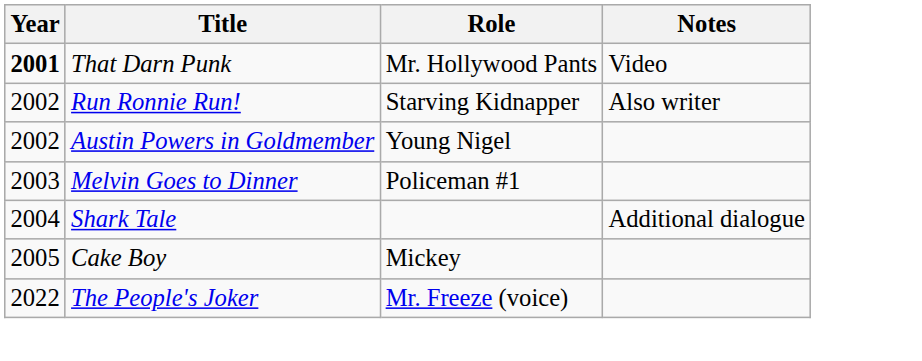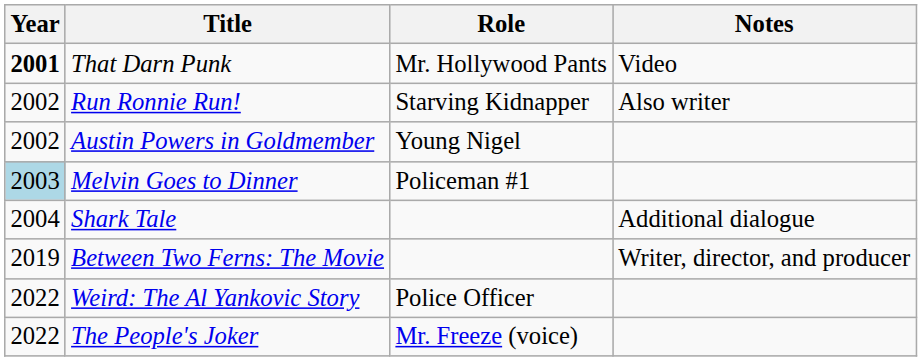 <table class="wikitable sortable plainrowheaders">
 <tr>
 <th scope="col">Year</th>
 <th scope="col">Title</th>
 <th scope="col">Role</th>
 <th scope="col">Notes</th>
 </tr>
 <tr>
 <td><strong>2001</strong></td>
 <td><em>That Darn Punk</em></td>
 <td>Mr. Hollywood Pants</td>
 <td>Video</td>
 </tr>
 <tr>
 <td>2002</td>
 <td><em><a href='#'>Run Ronnie Run!</a></em></td>
 <td>Starving Kidnapper</td>
 <td>Also writer</td>
 </tr>
 <tr>
 <td>2002</td>
 <td><em><a href='#'>Austin Powers in Goldmember</a></em></td>
 <td>Young Nigel</td>
 <td></td>
 </tr>
 <tr>
-<td>2003</td>
+<td style="background: lightblue;">2003</td>
 <td><em><a href='#'>Melvin Goes to Dinner</a></em></td>
 <td>Policeman #1</td>
 <td></td>
 </tr>
 <tr>
 <td>2004</td>
 <td><em><a href='#'>Shark Tale</a></em></td>
 <td></td>
 <td>Additional dialogue</td>
 </tr>
 <tr>
-<td>2005</td>
-<td><em>Cake Boy</em></td>
-<td>Mickey</td>
+<td>2019</td>
+<td><em><a href='#'>Between Two Ferns: The Movie</a></em></td>
+<td></td>
+<td>Writer, director, and producer</td>
+</tr>
+<tr>
+<td>2022</td>
+<td><em><a href='#'>Weird: The Al Yankovic Story</a></em></td>
+<td>Police Officer</td>
 <td></td>
 </tr>
 <tr>
 <td>2022</td>
 <td><em><a href='#'>The People's Joker</a></em></td>
 <td><a href='#'>Mr. Freeze</a> (voice)</td>
 <td></td>
 </tr>
 </table>
